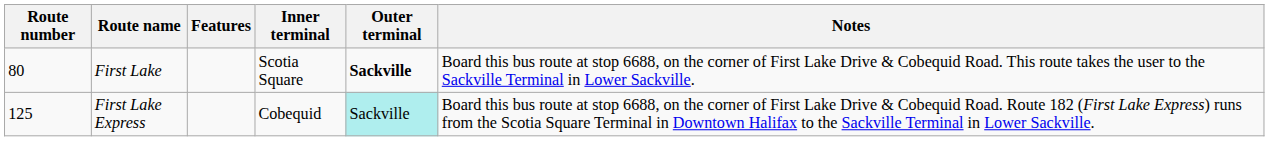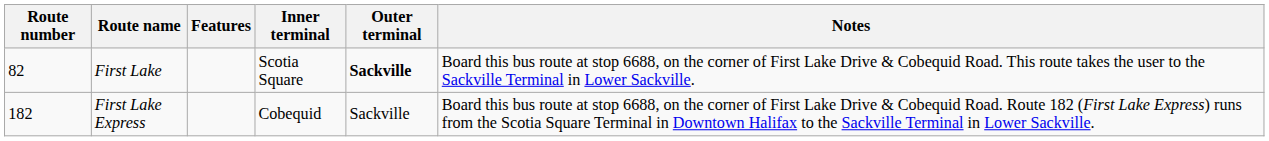 <table class="wikitable sortable">
 <tr>
 <th>Route number</th>
 <th>Route name</th>
 <th>Features</th>
 <th>Inner terminal</th>
 <th>Outer terminal</th>
 <th>Notes</th>
 </tr>
 <tr>
-<td>80</td>
+<td>82</td>
 <td><em>First Lake</em></td>
 <td></td>
 <td>Scotia Square</td>
 <td><strong>Sackville</strong></td>
 <td>Board this bus route at stop 6688, on the corner of First Lake Drive & Cobequid Road. This route takes the user to the <a href='#'>Sackville Terminal</a> in <a href='#'>Lower Sackville</a>.</td>
 </tr>
 <tr>
-<td>125</td>
+<td>182</td>
 <td><em>First Lake Express</em></td>
 <td></td>
 <td>Cobequid</td>
-<td style="background: paleturquoise;">Sackville</td>
+<td>Sackville</td>
 <td>Board this bus route at stop 6688, on the corner of First Lake Drive & Cobequid Road. Route 182 (<em>First Lake Express</em>) runs from the Scotia Square Terminal in <a href='#'>Downtown Halifax</a> to the <a href='#'>Sackville Terminal</a> in <a href='#'>Lower Sackville</a>.</td>
 </tr>
 </table>
